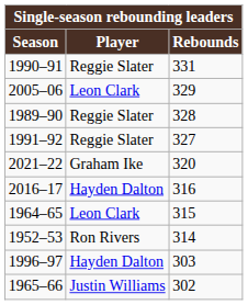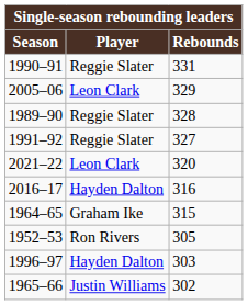 <table class="wikitable" style="float:left; margin-right:1em">
 <tr>
 <th style="background:#492f24; color:white;" colspan=6>Single-season rebounding leaders</th>
 </tr>
 <tr>
 <th style="background:#492f24; color:white">Season</th>
 <th style="background:#492f24; color:white">Player</th>
 <th style="background:#492f24; color:white">Rebounds</th>
 </tr>
 <tr>
 <td>1990–91</td>
 <td>Reggie Slater</td>
 <td>331</td>
 </tr>
 <tr>
 <td>2005–06</td>
 <td><a href='#'>Leon Clark</a></td>
 <td>329</td>
 </tr>
 <tr>
 <td>1989–90</td>
 <td>Reggie Slater</td>
 <td>328</td>
 </tr>
 <tr>
 <td>1991–92</td>
 <td>Reggie Slater</td>
 <td>327</td>
 </tr>
 <tr>
 <td>2021–22</td>
-<td>Graham Ike</td>
+<td><a href='#'>Leon Clark</a></td>
 <td>320</td>
 </tr>
 <tr>
 <td>2016–17</td>
 <td><a href='#'>Hayden Dalton</a></td>
 <td>316</td>
 </tr>
 <tr>
 <td>1964–65</td>
-<td><a href='#'>Leon Clark</a></td>
+<td>Graham Ike</td>
 <td>315</td>
 </tr>
 <tr>
 <td>1952–53</td>
 <td>Ron Rivers</td>
-<td>314</td>
+<td>305</td>
 </tr>
 <tr>
 <td>1996–97</td>
 <td><a href='#'>Hayden Dalton</a></td>
 <td>303</td>
 </tr>
 <tr>
 <td>1965–66</td>
 <td><a href='#'>Justin Williams</a></td>
 <td>302</td>
 </tr>
 </table>
